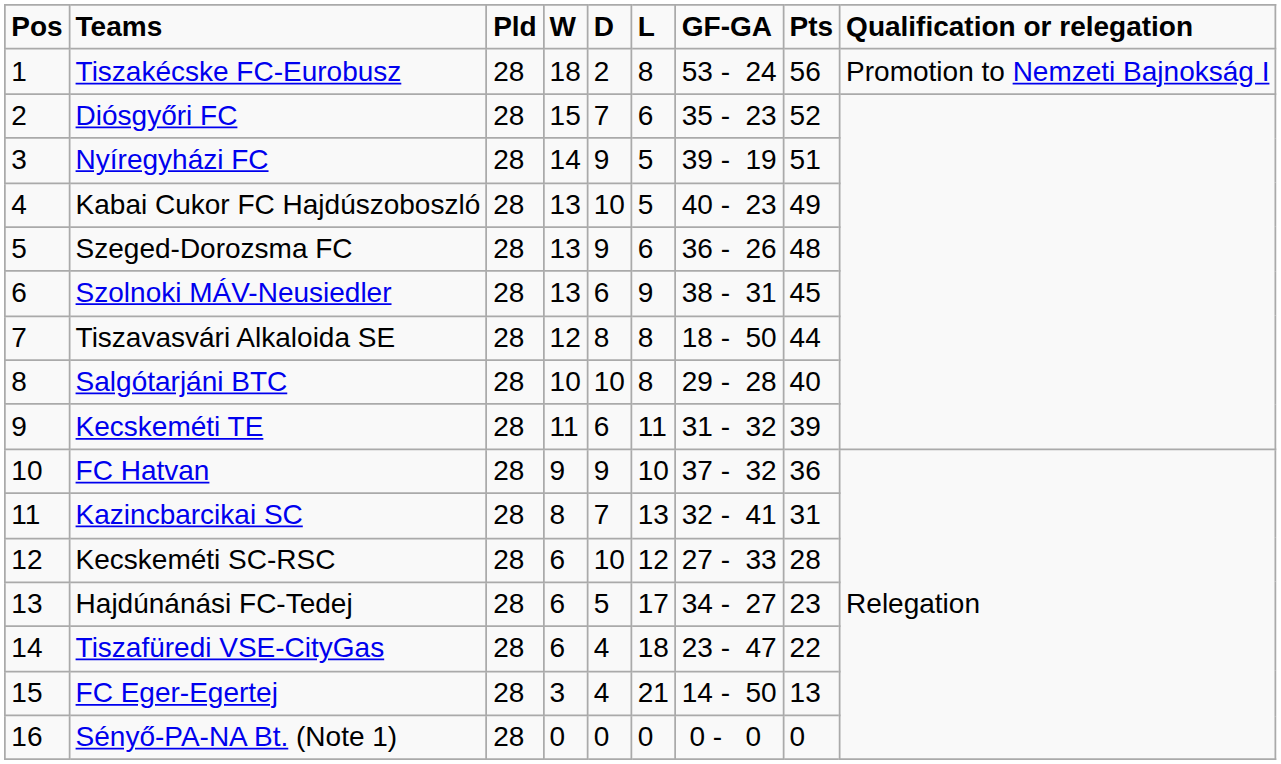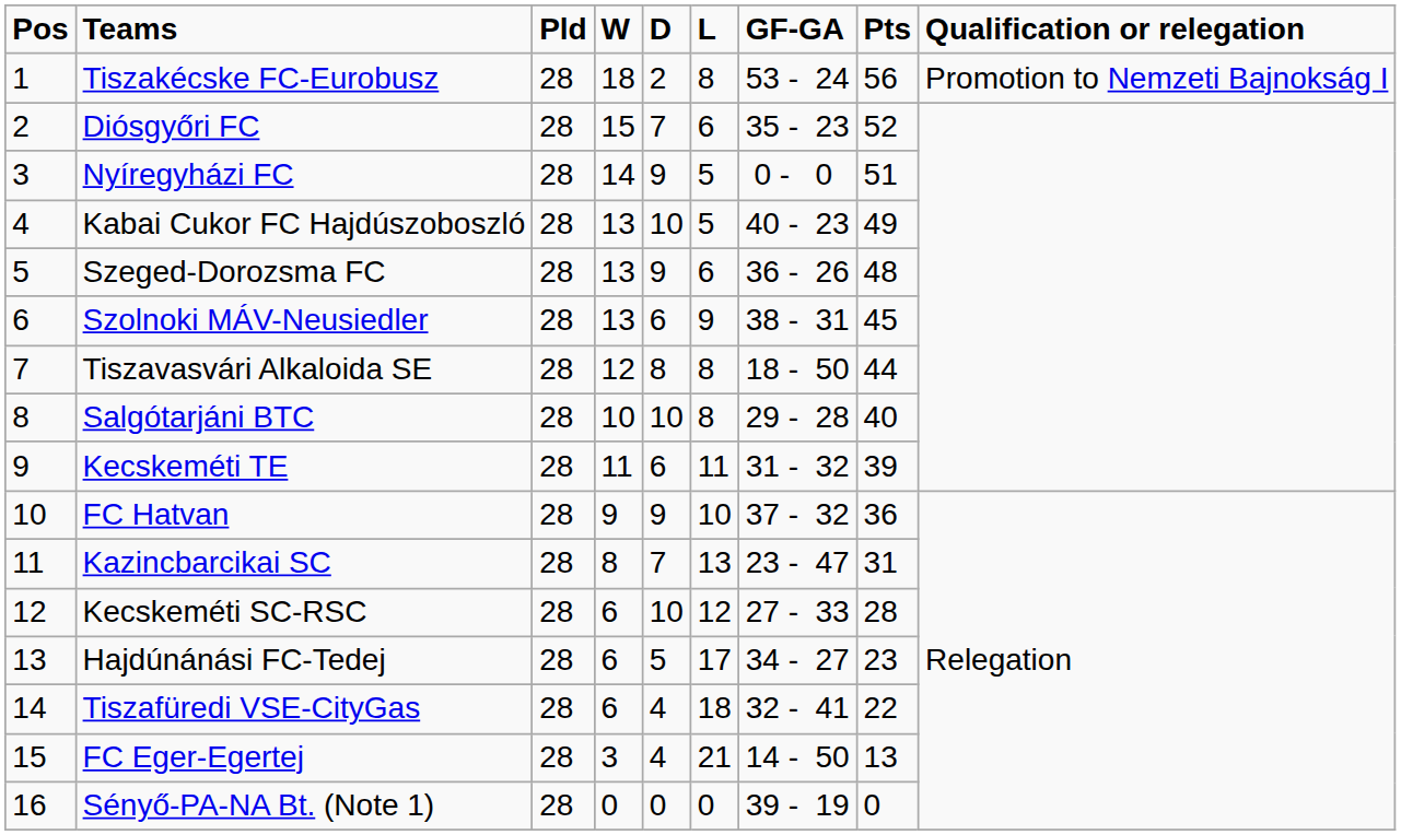 <table class="wikitable">
 <tr>
 <td><strong>Pos</strong></td>
 <td><strong>Teams</strong></td>
 <td><strong>Pld</strong></td>
 <td><strong>W</strong></td>
 <td><strong>D</strong></td>
 <td><strong>L</strong></td>
 <td><strong>GF-GA</strong></td>
 <td><strong>Pts</strong></td>
 <td><strong>Qualification or relegation</strong></td>
 </tr>
 <tr>
 <td>1</td>
 <td><a href='#'>Tiszakécske FC-Eurobusz</a></td>
 <td>28</td>
 <td>18</td>
 <td>2</td>
 <td>8</td>
 <td>53 -  24</td>
 <td>56</td>
 <td>Promotion to <a href='#'>Nemzeti Bajnokság I</a></td>
 </tr>
 <tr>
 <td>2</td>
 <td><a href='#'>Diósgyőri FC</a></td>
 <td>28</td>
 <td>15</td>
 <td>7</td>
 <td>6</td>
 <td>35 -  23</td>
 <td>52</td>
 <td rowspan="8"></td>
 </tr>
 <tr>
 <td>3</td>
 <td><a href='#'>Nyíregyházi FC</a></td>
 <td>28</td>
 <td>14</td>
 <td>9</td>
 <td>5</td>
-<td>39 -  19</td>
+<td> 0 -   0</td>
 <td>51</td>
 </tr>
 <tr>
 <td>4</td>
 <td>Kabai Cukor FC Hajdúszoboszló</td>
 <td>28</td>
 <td>13</td>
 <td>10</td>
 <td>5</td>
 <td>40 -  23</td>
 <td>49</td>
 </tr>
 <tr>
 <td>5</td>
 <td>Szeged-Dorozsma FC</td>
 <td>28</td>
 <td>13</td>
 <td>9</td>
 <td>6</td>
 <td>36 -  26</td>
 <td>48</td>
 </tr>
 <tr>
 <td>6</td>
 <td><a href='#'>Szolnoki MÁV-Neusiedler</a></td>
 <td>28</td>
 <td>13</td>
 <td>6</td>
 <td>9</td>
 <td>38 -  31</td>
 <td>45</td>
 </tr>
 <tr>
 <td>7</td>
 <td>Tiszavasvári Alkaloida SE</td>
 <td>28</td>
 <td>12</td>
 <td>8</td>
 <td>8</td>
 <td>18 -  50</td>
 <td>44</td>
 </tr>
 <tr>
 <td>8</td>
 <td><a href='#'>Salgótarjáni BTC</a></td>
 <td>28</td>
 <td>10</td>
 <td>10</td>
 <td>8</td>
 <td>29 -  28</td>
 <td>40</td>
 </tr>
 <tr>
 <td>9</td>
 <td><a href='#'>Kecskeméti TE</a></td>
 <td>28</td>
 <td>11</td>
 <td>6</td>
 <td>11</td>
 <td>31 -  32</td>
 <td>39</td>
 </tr>
 <tr>
 <td>10</td>
 <td><a href='#'>FC Hatvan</a></td>
 <td>28</td>
 <td>9</td>
 <td>9</td>
 <td>10</td>
 <td>37 -  32</td>
 <td>36</td>
 <td rowspan="7">Relegation</td>
 </tr>
 <tr>
 <td>11</td>
 <td><a href='#'>Kazincbarcikai SC</a></td>
 <td>28</td>
 <td>8</td>
 <td>7</td>
 <td>13</td>
-<td>32 -  41</td>
+<td>23 -  47</td>
 <td>31</td>
 </tr>
 <tr>
 <td>12</td>
 <td>Kecskeméti SC-RSC</td>
 <td>28</td>
 <td>6</td>
 <td>10</td>
 <td>12</td>
 <td>27 -  33</td>
 <td>28</td>
 </tr>
 <tr>
 <td>13</td>
 <td>Hajdúnánási FC-Tedej</td>
 <td>28</td>
 <td>6</td>
 <td>5</td>
 <td>17</td>
 <td>34 -  27</td>
 <td>23</td>
 </tr>
 <tr>
 <td>14</td>
 <td><a href='#'>Tiszafüredi VSE-CityGas</a></td>
 <td>28</td>
 <td>6</td>
 <td>4</td>
 <td>18</td>
-<td>23 -  47</td>
+<td>32 -  41</td>
 <td>22</td>
 </tr>
 <tr>
 <td>15</td>
 <td><a href='#'>FC Eger-Egertej</a></td>
 <td>28</td>
 <td>3</td>
 <td>4</td>
 <td>21</td>
 <td>14 -  50</td>
 <td>13</td>
 </tr>
 <tr>
 <td>16</td>
 <td><a href='#'>Sényő-PA-NA Bt.</a> (Note 1)</td>
 <td>28</td>
 <td>0</td>
 <td>0</td>
 <td>0</td>
-<td> 0 -   0</td>
+<td>39 -  19</td>
 <td>0</td>
 </tr>
 </table>
